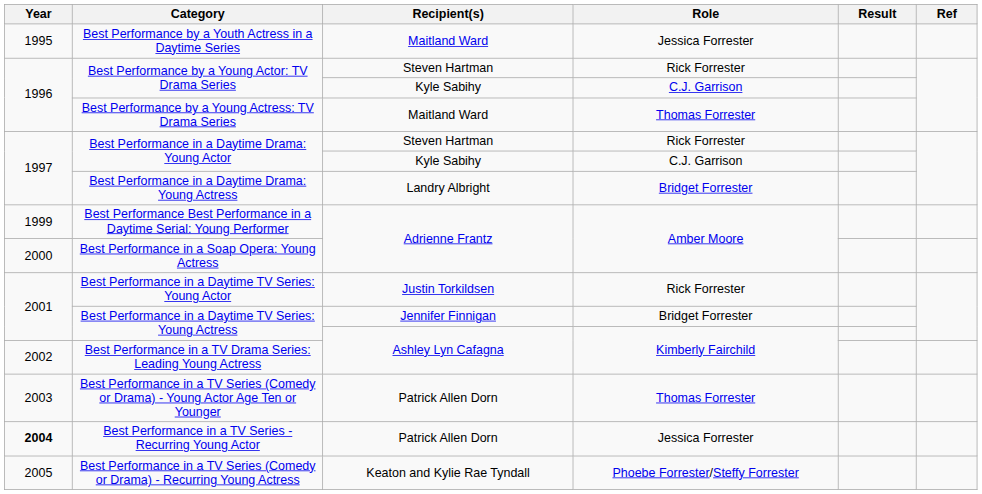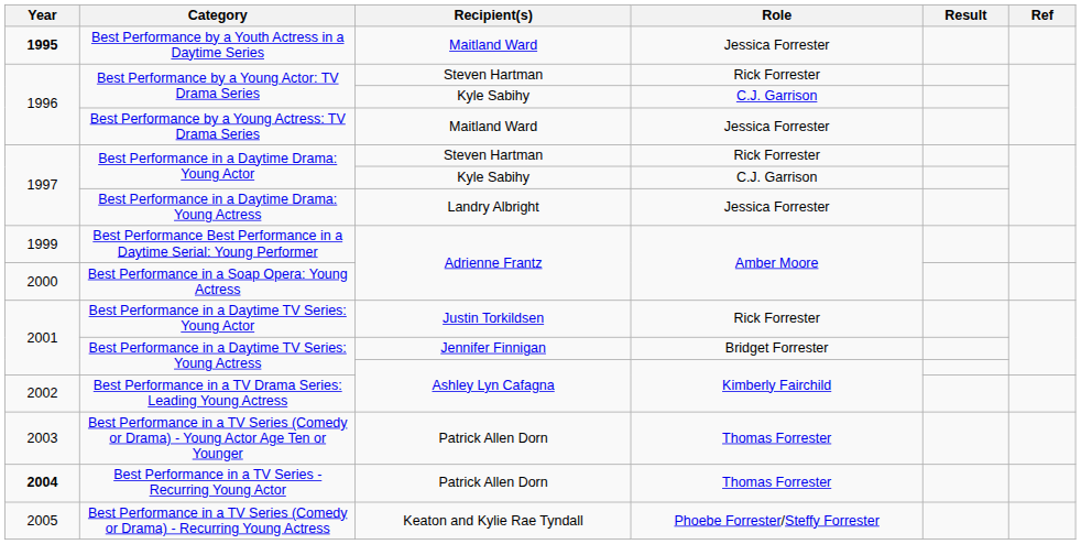 <table class="wikitable" rowspan=2 style="text-align: center;">
 <tr>
 <th scope="col" style="width:1%;">Year</th>
 <th scope="col" style="width:5%;">Category</th>
 <th scope="col" style="width:5%;">Recipient(s)</th>
 <th scope="col" style="width:5%;">Role</th>
 <th scope="col" style="width:1%;">Result</th>
 <th scope="col" style="width:1%;">Ref</th>
 </tr>
 <tr>
-<td>1995</td>
+<td><strong>1995</strong></td>
 <td><a href='#'>Best Performance by a Youth Actress in a Daytime Series</a></td>
 <td><a href='#'>Maitland Ward</a></td>
 <td>Jessica Forrester</td>
 <td></td>
 <td></td>
 </tr>
 <tr>
 <td rowspan=3 style="text-align:center">1996</td>
 <td rowspan=2 style="text-align:center"><a href='#'>Best Performance by a Young Actor: TV Drama Series</a></td>
 <td>Steven Hartman</td>
 <td>Rick Forrester</td>
 <td></td>
 <td rowspan=3 style="text-align:center"></td>
 </tr>
 <tr>
 <td>Kyle Sabihy</td>
 <td><a href='#'>C.J. Garrison</a></td>
 <td></td>
 </tr>
 <tr>
 <td><a href='#'>Best Performance by a Young Actress: TV Drama Series</a></td>
 <td>Maitland Ward</td>
-<td><a href='#'>Thomas Forrester</a></td>
+<td>Jessica Forrester</td>
 <td></td>
 </tr>
 <tr>
 <td rowspan=3 style="text-align:center">1997</td>
 <td rowspan=2 style="text-align:center"><a href='#'>Best Performance in a Daytime Drama: Young Actor</a></td>
 <td>Steven Hartman</td>
 <td>Rick Forrester</td>
 <td></td>
 <td rowspan=3 style="text-align:center"></td>
 </tr>
 <tr>
 <td>Kyle Sabihy</td>
 <td>C.J. Garrison</td>
 <td></td>
 </tr>
 <tr>
 <td><a href='#'>Best Performance in a Daytime Drama: Young Actress</a></td>
 <td>Landry Albright</td>
-<td><a href='#'>Bridget Forrester</a></td>
+<td>Jessica Forrester</td>
 <td></td>
 </tr>
 <tr>
 <td>1999</td>
 <td><a href='#'>Best Performance Best Performance in a Daytime Serial: Young Performer</a></td>
 <td rowspan=2 style="text-align:center"><a href='#'>Adrienne Frantz</a></td>
 <td rowspan=2 style="text-align:center"><a href='#'>Amber Moore</a></td>
 <td></td>
 <td></td>
 </tr>
 <tr>
 <td>2000</td>
 <td><a href='#'>Best Performance in a Soap Opera: Young Actress</a></td>
 <td></td>
 <td></td>
 </tr>
 <tr>
 <td rowspan=3 style="text-align:center">2001</td>
 <td><a href='#'>Best Performance in a Daytime TV Series: Young Actor</a></td>
 <td><a href='#'>Justin Torkildsen</a></td>
 <td>Rick Forrester</td>
 <td></td>
 <td rowspan=3 style="text-align:center"></td>
 </tr>
 <tr>
 <td rowspan=2 style="text-align:center"><a href='#'>Best Performance in a Daytime TV Series: Young Actress</a></td>
 <td><a href='#'>Jennifer Finnigan</a></td>
 <td>Bridget Forrester</td>
 <td></td>
 </tr>
 <tr>
 <td rowspan=2 style="text-align:center"><a href='#'>Ashley Lyn Cafagna</a></td>
 <td rowspan=2 style="text-align:center"><a href='#'>Kimberly Fairchild</a></td>
 <td></td>
 </tr>
 <tr>
 <td>2002</td>
 <td><a href='#'>Best Performance in a TV Drama Series: Leading Young Actress</a></td>
 <td></td>
 <td></td>
 </tr>
 <tr>
 <td>2003</td>
 <td><a href='#'>Best Performance in a TV Series (Comedy or Drama) - Young Actor Age Ten or Younger</a></td>
 <td>Patrick Allen Dorn</td>
 <td><a href='#'>Thomas Forrester</a></td>
 <td></td>
 <td></td>
 </tr>
 <tr>
 <td><strong>2004</strong></td>
 <td><a href='#'>Best Performance in a TV Series - Recurring Young Actor</a></td>
 <td>Patrick Allen Dorn</td>
-<td>Jessica Forrester</td>
+<td><a href='#'>Thomas Forrester</a></td>
 <td></td>
 <td></td>
 </tr>
 <tr>
 <td>2005</td>
 <td><a href='#'>Best Performance in a TV Series (Comedy or Drama) - Recurring Young Actress</a></td>
 <td>Keaton and Kylie Rae Tyndall</td>
 <td><a href='#'>Phoebe Forrester</a>/<a href='#'>Steffy Forrester</a></td>
 <td></td>
 <td></td>
 </tr>
 </table>
